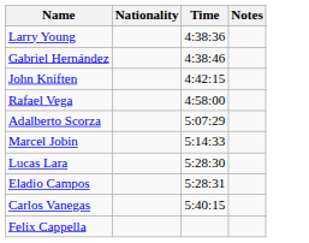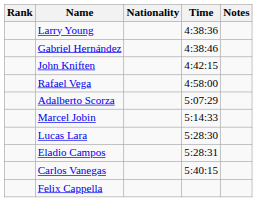 <table class="wikitable sortable" style="text-align:center">
 <tr>
+<th>Rank</th>
 <th>Name</th>
 <th>Nationality</th>
 <th>Time</th>
 <th>Notes</th>
 </tr>
 <tr>
+<td></td>
 <td align=left><a href='#'>Larry Young</a></td>
 <td align=left></td>
 <td>4:38:36</td>
 <td></td>
 </tr>
 <tr>
+<td></td>
 <td align=left><a href='#'>Gabriel Hernández</a></td>
 <td align=left></td>
 <td>4:38:46</td>
 <td></td>
 </tr>
 <tr>
+<td></td>
 <td align=left><a href='#'>John Kniften</a></td>
 <td align=left></td>
 <td>4:42:15</td>
 <td></td>
 </tr>
 <tr>
+<td></td>
 <td align=left><a href='#'>Rafael Vega</a></td>
 <td align=left></td>
 <td>4:58:00</td>
 <td></td>
 </tr>
 <tr>
+<td></td>
 <td align=left><a href='#'>Adalberto Scorza</a></td>
 <td align=left></td>
 <td>5:07:29</td>
 <td></td>
 </tr>
 <tr>
+<td></td>
 <td align=left><a href='#'>Marcel Jobin</a></td>
 <td align=left></td>
 <td>5:14:33</td>
 <td></td>
 </tr>
 <tr>
+<td></td>
 <td align=left><a href='#'>Lucas Lara</a></td>
 <td align=left></td>
 <td>5:28:30</td>
 <td></td>
 </tr>
 <tr>
+<td></td>
 <td align=left><a href='#'>Eladio Campos</a></td>
 <td align=left></td>
 <td>5:28:31</td>
 <td></td>
 </tr>
 <tr>
+<td></td>
 <td align=left><a href='#'>Carlos Vanegas</a></td>
 <td align=left></td>
 <td>5:40:15</td>
 <td></td>
 </tr>
 <tr>
+<td></td>
 <td align=left><a href='#'>Felix Cappella</a></td>
 <td align=left></td>
 <td></td>
 <td></td>
 </tr>
 </table>
